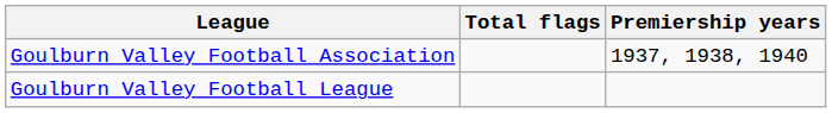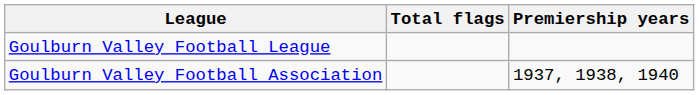 <table class="wikitable">
 <tr>
 <th>League</th>
 <th>Total flags</th>
 <th>Premiership years</th>
 </tr>
 <tr>
+<td><a href='#'>Goulburn Valley Football League</a></td>
+<td></td>
+<td></td>
+</tr>
+<tr>
 <td><a href='#'>Goulburn Valley Football Association</a></td>
 <td></td>
 <td><div>1937, 1938, 1940</div></td>
 </tr>
-<tr>
-<td><a href='#'>Goulburn Valley Football League</a></td>
-<td></td>
-<td></td>
-</tr>
 </table>
